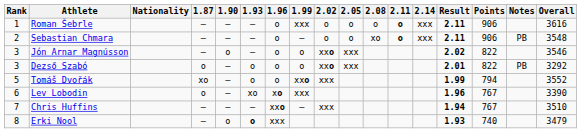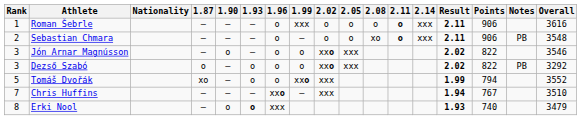 <table class="wikitable sortable" style="text-align:center;font-size:95%">
 <tr>
 <th>Rank</th>
 <th>Athlete</th>
 <th>Nationality</th>
 <th>1.87</th>
 <th>1.90</th>
 <th>1.93</th>
 <th>1.96</th>
 <th>1.99</th>
 <th>2.02</th>
 <th>2.05</th>
 <th>2.08</th>
 <th>2.11</th>
 <th>2.14</th>
 <th>Result</th>
 <th>Points</th>
 <th>Notes</th>
 <th>Overall</th>
 </tr>
 <tr>
 <td>1</td>
 <td align="left"><a href='#'>Roman Šebrle</a></td>
 <td align=left></td>
 <td>–</td>
 <td>–</td>
 <td>–</td>
 <td>o</td>
 <td>xxx</td>
 <td>o</td>
 <td>o</td>
 <td>o</td>
 <td><strong>o</strong></td>
 <td>xxx</td>
 <td><strong>2.11</strong></td>
 <td>906</td>
 <td></td>
 <td>3616</td>
 </tr>
 <tr>
 <td>2</td>
 <td align="left"><a href='#'>Sebastian Chmara</a></td>
 <td align=left></td>
 <td>–</td>
 <td>–</td>
 <td>–</td>
 <td>o</td>
 <td>–</td>
 <td>o</td>
 <td>o</td>
 <td>xo</td>
 <td><strong>o</strong></td>
 <td>xxx</td>
 <td><strong>2.11</strong></td>
 <td>906</td>
 <td>PB</td>
 <td>3548</td>
 </tr>
 <tr>
 <td>3</td>
 <td align="left"><a href='#'>Jón Arnar Magnússon</a></td>
 <td align=left></td>
 <td>–</td>
 <td>o</td>
 <td>–</td>
 <td>o</td>
 <td>o</td>
 <td>xx<strong>o</strong></td>
 <td>xxx</td>
 <td></td>
 <td></td>
 <td></td>
 <td><strong>2.02</strong></td>
 <td>822</td>
 <td></td>
 <td>3546</td>
 </tr>
 <tr>
 <td>3</td>
 <td align="left"><a href='#'>Dezső Szabó</a></td>
 <td align=left></td>
 <td>o</td>
 <td>–</td>
 <td>o</td>
 <td>o</td>
 <td>o</td>
 <td>xx<strong>o</strong></td>
 <td>xxx</td>
 <td></td>
 <td></td>
 <td></td>
-<td><strong>2.01</strong></td>
+<td><strong>2.02</strong></td>
 <td>822</td>
 <td>PB</td>
 <td>3292</td>
 </tr>
 <tr>
 <td>5</td>
 <td align="left"><a href='#'>Tomáš Dvořák</a></td>
 <td align=left></td>
 <td>xo</td>
 <td>–</td>
 <td>o</td>
 <td>o</td>
 <td>xx<strong>o</strong></td>
 <td>xxx</td>
 <td></td>
 <td></td>
 <td></td>
 <td></td>
 <td><strong>1.99</strong></td>
 <td>794</td>
 <td></td>
 <td>3552</td>
-</tr>
-<tr>
-<td>6</td>
-<td align="left"><a href='#'>Lev Lobodin</a></td>
-<td align=left></td>
-<td>o</td>
-<td>–</td>
-<td>xo</td>
-<td>x<strong>o</strong></td>
-<td>xxx</td>
-<td></td>
-<td></td>
-<td></td>
-<td></td>
-<td></td>
-<td><strong>1.96</strong></td>
-<td>767</td>
-<td></td>
-<td>3390</td>
 </tr>
 <tr>
 <td>7</td>
 <td align="left"><a href='#'>Chris Huffins</a></td>
 <td align=left></td>
 <td>–</td>
 <td>–</td>
 <td>–</td>
 <td>xx<strong>o</strong></td>
 <td>–</td>
 <td>xxx</td>
 <td></td>
 <td></td>
 <td></td>
 <td></td>
 <td><strong>1.94</strong></td>
 <td>767</td>
 <td></td>
 <td>3510</td>
 </tr>
 <tr>
 <td>8</td>
 <td align="left"><a href='#'>Erki Nool</a></td>
 <td align=left></td>
 <td>–</td>
 <td>o</td>
 <td><strong>o</strong></td>
 <td>xxx</td>
 <td></td>
 <td></td>
 <td></td>
 <td></td>
 <td></td>
 <td></td>
 <td><strong>1.93</strong></td>
 <td>740</td>
 <td></td>
 <td>3479</td>
 </tr>
 </table>
